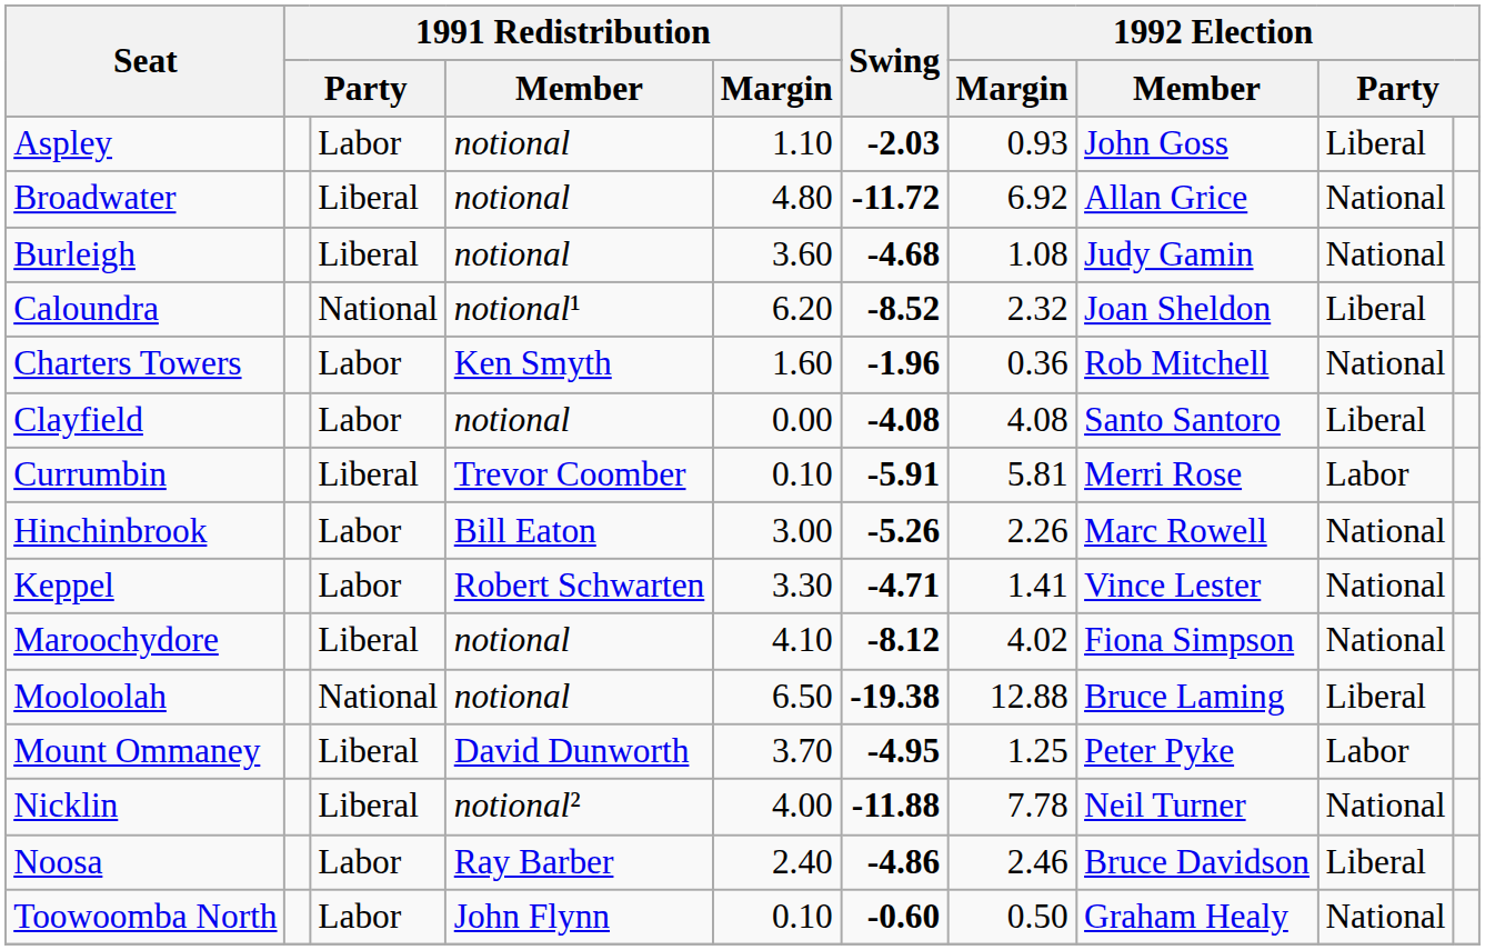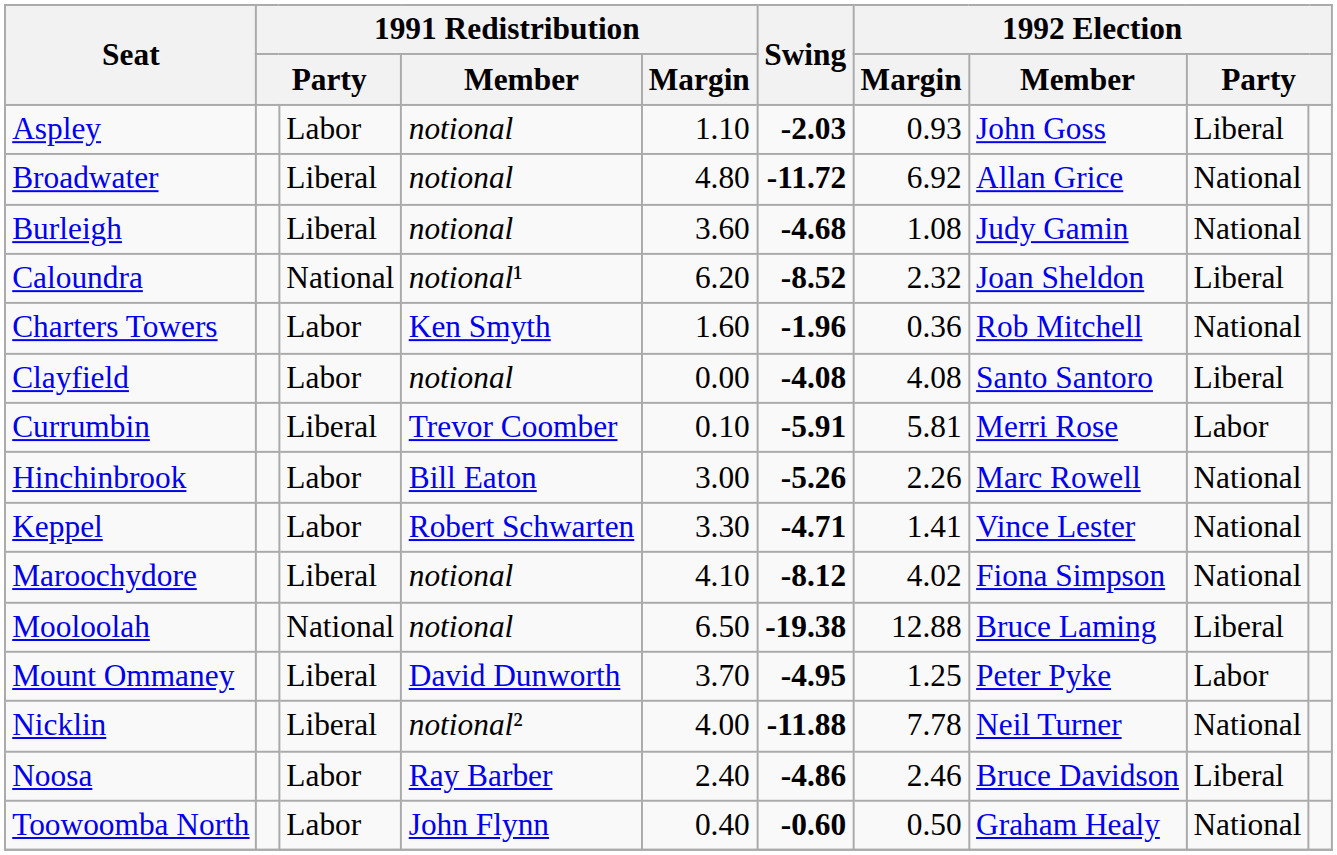 <table class="wikitable">
 <tr>
 <th rowspan="2">Seat</th>
 <th colspan="4">1991 Redistribution</th>
 <th rowspan="2">Swing</th>
 <th colspan="4">1992 Election</th>
 </tr>
 <tr>
 <th colspan="2">Party</th>
 <th>Member</th>
 <th>Margin</th>
 <th>Margin</th>
 <th>Member</th>
 <th colspan="2">Party</th>
 </tr>
 <tr>
 <td><a href='#'>Aspley</a></td>
 <td> </td>
 <td>Labor</td>
 <td><em>notional</em></td>
 <td style="text-align:right;">1.10</td>
 <td style="text-align:right;"><strong>-2.03</strong></td>
 <td style="text-align:right;">0.93</td>
 <td><a href='#'>John Goss</a></td>
 <td>Liberal</td>
 <td> </td>
 </tr>
 <tr>
 <td><a href='#'>Broadwater</a></td>
 <td> </td>
 <td>Liberal</td>
 <td><em>notional</em></td>
 <td style="text-align:right;">4.80</td>
 <td style="text-align:right;"><strong>-11.72</strong></td>
 <td style="text-align:right;">6.92</td>
 <td><a href='#'>Allan Grice</a></td>
 <td>National</td>
 <td> </td>
 </tr>
 <tr>
 <td><a href='#'>Burleigh</a></td>
 <td> </td>
 <td>Liberal</td>
 <td><em>notional</em></td>
 <td style="text-align:right;">3.60</td>
 <td style="text-align:right;"><strong>-4.68</strong></td>
 <td style="text-align:right;">1.08</td>
 <td><a href='#'>Judy Gamin</a></td>
 <td>National</td>
 <td> </td>
 </tr>
 <tr>
 <td><a href='#'>Caloundra</a></td>
 <td> </td>
 <td>National</td>
 <td><em>notional</em>¹</td>
 <td style="text-align:right;">6.20</td>
 <td style="text-align:right;"><strong>-8.52</strong></td>
 <td style="text-align:right;">2.32</td>
 <td><a href='#'>Joan Sheldon</a></td>
 <td>Liberal</td>
 <td> </td>
 </tr>
 <tr>
 <td><a href='#'>Charters Towers</a></td>
 <td> </td>
 <td>Labor</td>
 <td><a href='#'>Ken Smyth</a></td>
 <td style="text-align:right;">1.60</td>
 <td style="text-align:right;"><strong>-1.96</strong></td>
 <td style="text-align:right;">0.36</td>
 <td><a href='#'>Rob Mitchell</a></td>
 <td>National</td>
 <td> </td>
 </tr>
 <tr>
 <td><a href='#'>Clayfield</a></td>
 <td> </td>
 <td>Labor</td>
 <td><em>notional</em></td>
 <td style="text-align:right;">0.00</td>
 <td style="text-align:right;"><strong>-4.08</strong></td>
 <td style="text-align:right;">4.08</td>
 <td><a href='#'>Santo Santoro</a></td>
 <td>Liberal</td>
 <td> </td>
 </tr>
 <tr>
 <td><a href='#'>Currumbin</a></td>
 <td> </td>
 <td>Liberal</td>
 <td><a href='#'>Trevor Coomber</a></td>
 <td style="text-align:right;">0.10</td>
 <td style="text-align:right;"><strong>-5.91</strong></td>
 <td style="text-align:right;">5.81</td>
 <td><a href='#'>Merri Rose</a></td>
 <td>Labor</td>
 <td> </td>
 </tr>
 <tr>
 <td><a href='#'>Hinchinbrook</a></td>
 <td> </td>
 <td>Labor</td>
 <td><a href='#'>Bill Eaton</a></td>
 <td style="text-align:right;">3.00</td>
 <td style="text-align:right;"><strong>-5.26</strong></td>
 <td style="text-align:right;">2.26</td>
 <td><a href='#'>Marc Rowell</a></td>
 <td>National</td>
 <td> </td>
 </tr>
 <tr>
 <td><a href='#'>Keppel</a></td>
 <td> </td>
 <td>Labor</td>
 <td><a href='#'>Robert Schwarten</a></td>
 <td style="text-align:right;">3.30</td>
 <td style="text-align:right;"><strong>-4.71</strong></td>
 <td style="text-align:right;">1.41</td>
 <td><a href='#'>Vince Lester</a></td>
 <td>National</td>
 <td> </td>
 </tr>
 <tr>
 <td><a href='#'>Maroochydore</a></td>
 <td> </td>
 <td>Liberal</td>
 <td><em>notional</em></td>
 <td style="text-align:right;">4.10</td>
 <td style="text-align:right;"><strong>-8.12</strong></td>
 <td style="text-align:right;">4.02</td>
 <td><a href='#'>Fiona Simpson</a></td>
 <td>National</td>
 <td> </td>
 </tr>
 <tr>
 <td><a href='#'>Mooloolah</a></td>
 <td> </td>
 <td>National</td>
 <td><em>notional</em></td>
 <td style="text-align:right;">6.50</td>
 <td style="text-align:right;"><strong>-19.38</strong></td>
 <td style="text-align:right;">12.88</td>
 <td><a href='#'>Bruce Laming</a></td>
 <td>Liberal</td>
 <td> </td>
 </tr>
 <tr>
 <td><a href='#'>Mount Ommaney</a></td>
 <td> </td>
 <td>Liberal</td>
 <td><a href='#'>David Dunworth</a></td>
 <td style="text-align:right;">3.70</td>
 <td style="text-align:right;"><strong>-4.95</strong></td>
 <td style="text-align:right;">1.25</td>
 <td><a href='#'>Peter Pyke</a></td>
 <td>Labor</td>
 <td> </td>
 </tr>
 <tr>
 <td><a href='#'>Nicklin</a></td>
 <td> </td>
 <td>Liberal</td>
 <td><em>notional</em>²</td>
 <td style="text-align:right;">4.00</td>
 <td style="text-align:right;"><strong>-11.88</strong></td>
 <td style="text-align:right;">7.78</td>
 <td><a href='#'>Neil Turner</a></td>
 <td>National</td>
 <td> </td>
 </tr>
 <tr>
 <td><a href='#'>Noosa</a></td>
 <td> </td>
 <td>Labor</td>
 <td><a href='#'>Ray Barber</a></td>
 <td style="text-align:right;">2.40</td>
 <td style="text-align:right;"><strong>-4.86</strong></td>
 <td style="text-align:right;">2.46</td>
 <td><a href='#'>Bruce Davidson</a></td>
 <td>Liberal</td>
 <td> </td>
 </tr>
 <tr>
 <td><a href='#'>Toowoomba North</a></td>
 <td> </td>
 <td>Labor</td>
 <td><a href='#'>John Flynn</a></td>
-<td style="text-align:right;">0.10</td>
+<td style="text-align:right;">0.40</td>
 <td style="text-align:right;"><strong>-0.60</strong></td>
 <td style="text-align:right;">0.50</td>
 <td><a href='#'>Graham Healy</a></td>
 <td>National</td>
 <td> </td>
 </tr>
 <tr>
 </tr>
 </table>
